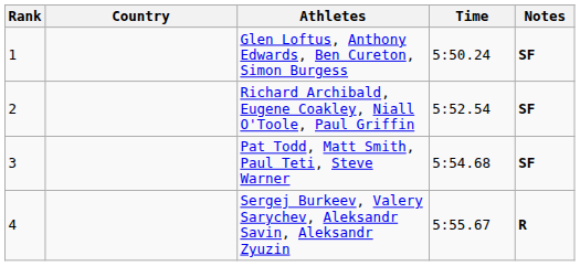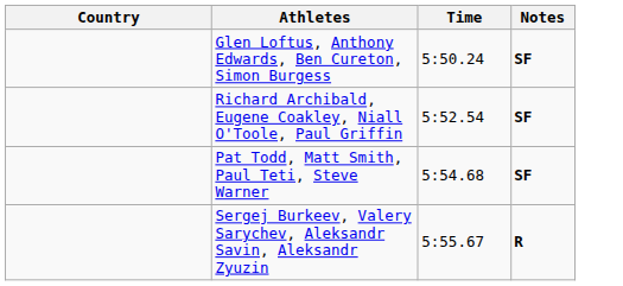 <table class="wikitable sortable">
 <tr>
-<th width=25>Rank</th>
 <th width=175>Country</th>
 <th width=175>Athletes</th>
 <th width=75>Time</th>
 <th width=50>Notes</th>
 </tr>
 <tr>
-<td>1</td>
 <td></td>
 <td><a href='#'>Glen Loftus</a>, <a href='#'>Anthony Edwards</a>, <a href='#'>Ben Cureton</a>, <a href='#'>Simon Burgess</a></td>
 <td>5:50.24</td>
 <td><strong>SF</strong></td>
 </tr>
 <tr>
-<td>2</td>
 <td></td>
 <td><a href='#'>Richard Archibald</a>, <a href='#'>Eugene Coakley</a>, <a href='#'>Niall O'Toole</a>, <a href='#'>Paul Griffin</a></td>
 <td>5:52.54</td>
 <td><strong>SF</strong></td>
 </tr>
 <tr>
-<td>3</td>
 <td></td>
 <td><a href='#'>Pat Todd</a>, <a href='#'>Matt Smith</a>, <a href='#'>Paul Teti</a>, <a href='#'>Steve Warner</a></td>
 <td>5:54.68</td>
 <td><strong>SF</strong></td>
 </tr>
 <tr>
-<td>4</td>
 <td></td>
 <td><a href='#'>Sergej Burkeev</a>, <a href='#'>Valery Sarychev</a>, <a href='#'>Aleksandr Savin</a>, <a href='#'>Aleksandr Zyuzin</a></td>
 <td>5:55.67</td>
 <td><strong>R</strong></td>
 </tr>
 </table>
